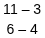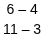 <table style="text-align:center">
 <tr>
 <th width=200></th>
 <th width=100></th>
 <th width=200></th>
 </tr>
 <tr>
 <td align=right><strong></strong></td>
-<td>11 – 3</td>
+<td>6 – 4</td>
 <td align=left></td>
 </tr>
 <tr>
 <td align=right><strong></strong></td>
-<td>6 – 4</td>
+<td>11 – 3</td>
 <td align=left></td>
 </tr>
 </table>
